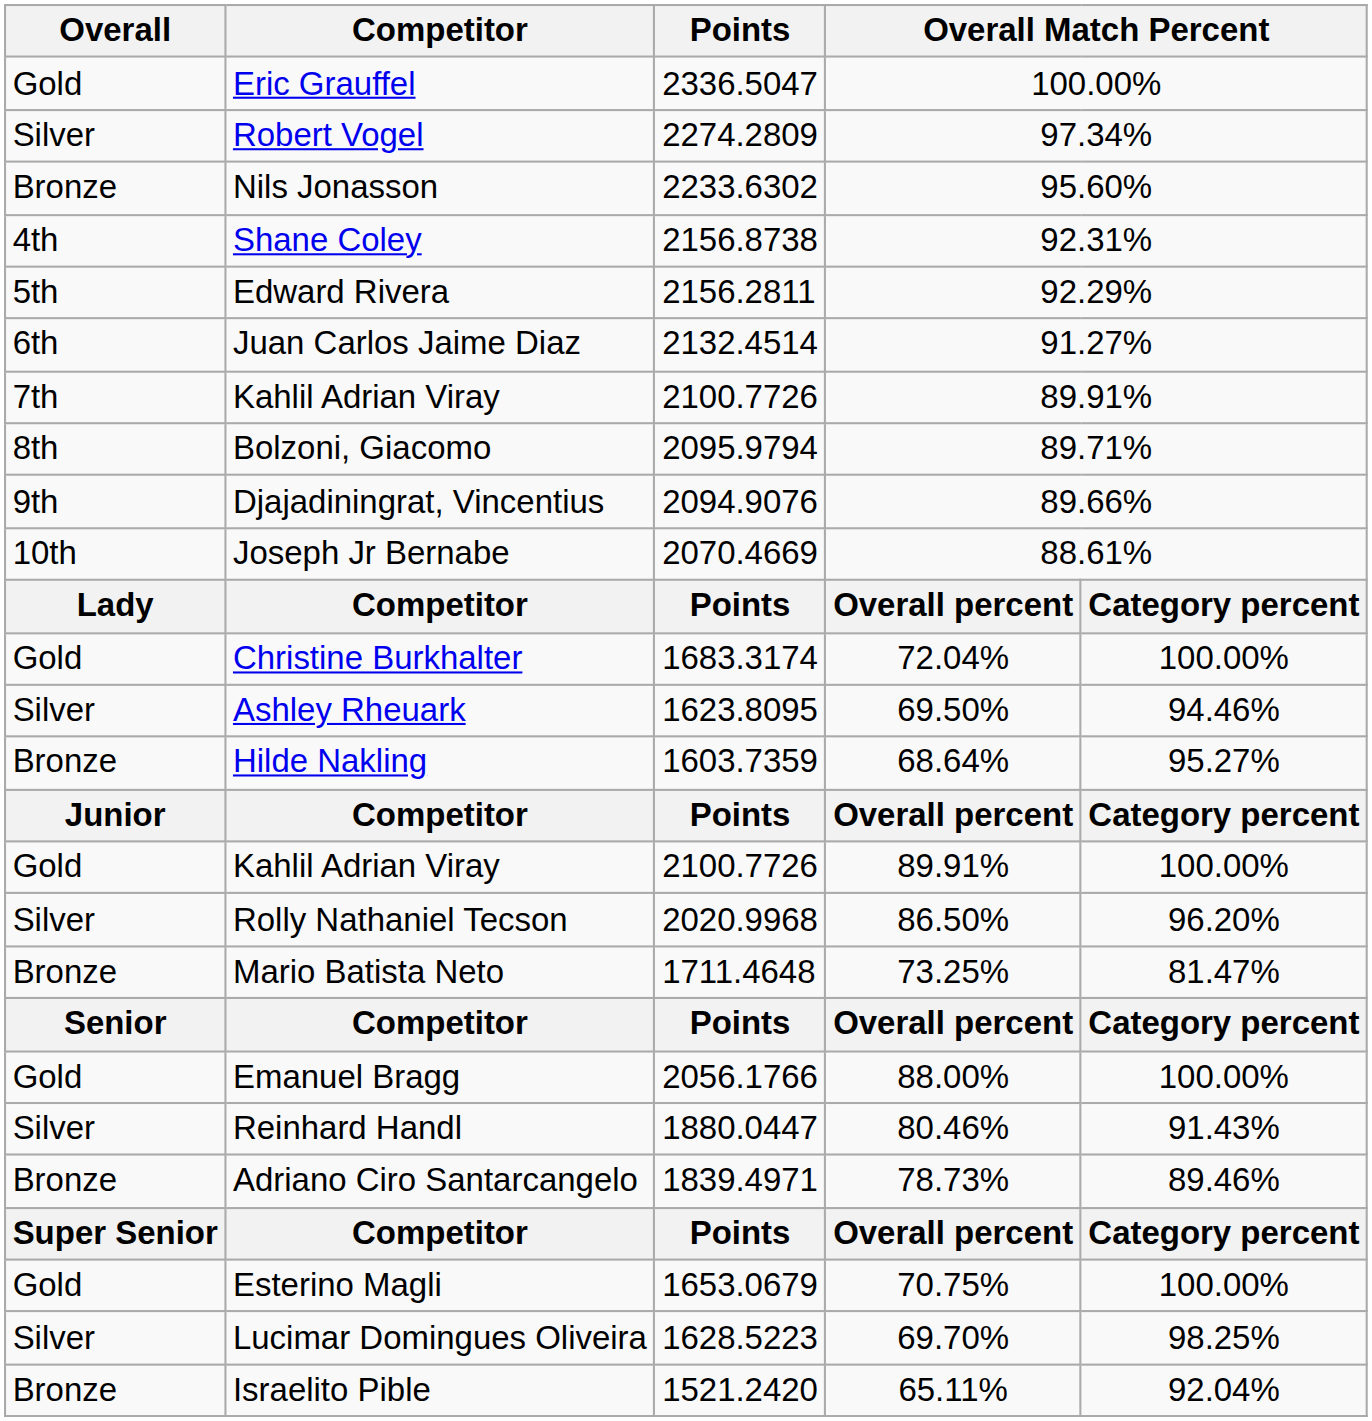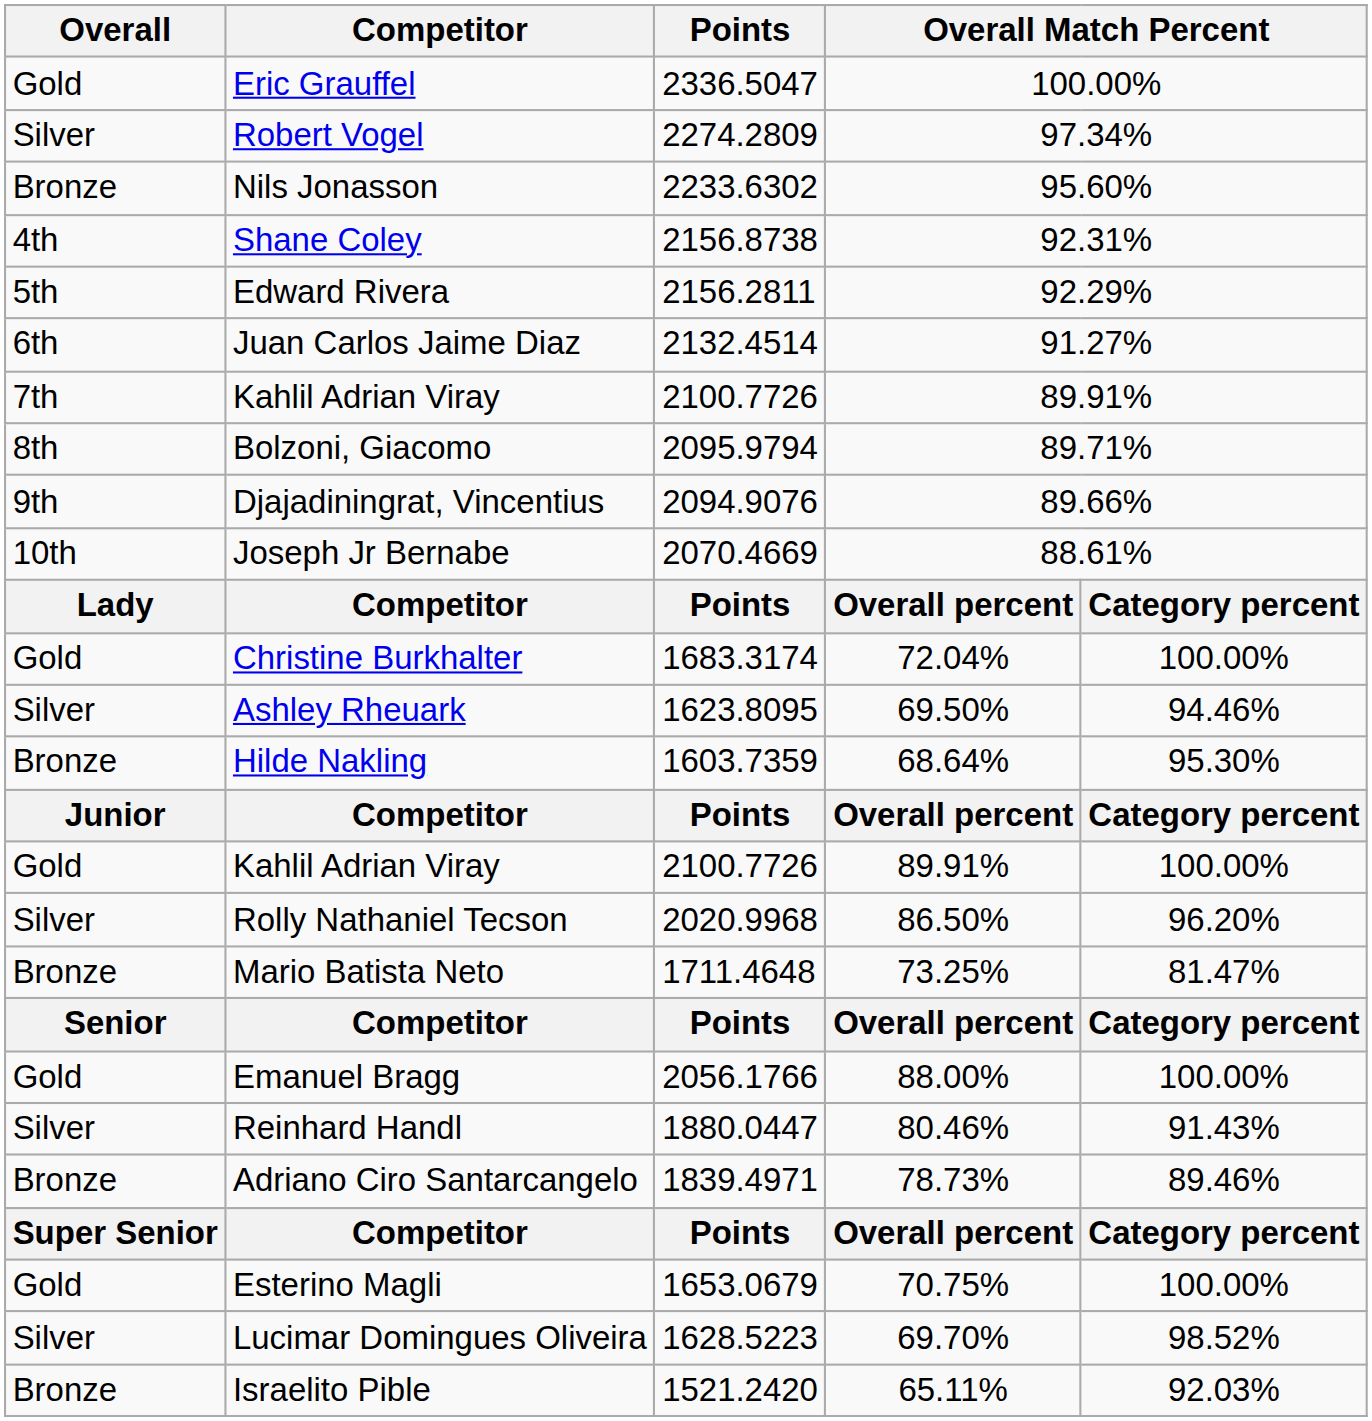 <table class="wikitable sortable" style="text-align: left;">
 <tr>
 <th>Overall</th>
 <th>Competitor</th>
 <th>Points</th>
 <th colspan="2">Overall Match Percent</th>
 </tr>
 <tr>
 <td> Gold</td>
 <td> <a href='#'>Eric Grauffel</a></td>
 <td>2336.5047</td>
 <td colspan="2" style="text-align: center;">100.00%</td>
 </tr>
 <tr>
 <td> Silver</td>
 <td> <a href='#'>Robert Vogel</a></td>
 <td>2274.2809</td>
 <td colspan="2" style="text-align: center;">97.34%</td>
 </tr>
 <tr>
 <td> Bronze</td>
 <td> Nils Jonasson</td>
 <td>2233.6302</td>
 <td colspan="2" style="text-align: center;">95.60%</td>
 </tr>
 <tr>
 <td>4th</td>
 <td> <a href='#'>Shane Coley</a></td>
 <td>2156.8738</td>
 <td colspan="2" style="text-align: center;">92.31%</td>
 </tr>
 <tr>
 <td>5th</td>
 <td> Edward Rivera</td>
 <td>2156.2811</td>
 <td colspan="2" style="text-align: center;">92.29%</td>
 </tr>
 <tr>
 <td>6th</td>
 <td> Juan Carlos Jaime Diaz</td>
 <td>2132.4514</td>
 <td colspan="2" style="text-align: center;">91.27%</td>
 </tr>
 <tr>
 <td>7th</td>
 <td> Kahlil Adrian Viray</td>
 <td>2100.7726</td>
 <td colspan="2" style="text-align: center;">89.91%</td>
 </tr>
 <tr>
 <td>8th</td>
 <td> Bolzoni, Giacomo</td>
 <td>2095.9794</td>
 <td colspan="2" style="text-align: center;">89.71%</td>
 </tr>
 <tr>
 <td>9th</td>
 <td> Djajadiningrat, Vincentius</td>
 <td>2094.9076</td>
 <td colspan="2" style="text-align: center;">89.66%</td>
 </tr>
 <tr>
 <td>10th</td>
 <td> Joseph Jr Bernabe</td>
 <td>2070.4669</td>
 <td colspan="2" style="text-align: center;">88.61%</td>
 </tr>
 <tr>
 <th>Lady</th>
 <th>Competitor</th>
 <th>Points</th>
 <th>Overall percent</th>
 <th>Category percent</th>
 </tr>
 <tr>
 <td> Gold</td>
 <td> <a href='#'>Christine Burkhalter</a></td>
 <td>1683.3174</td>
 <td style="text-align: center;">72.04%</td>
 <td style="text-align: center;">100.00%</td>
 </tr>
 <tr>
 <td> Silver</td>
 <td> <a href='#'>Ashley Rheuark</a></td>
 <td>1623.8095</td>
 <td style="text-align: center;">69.50%</td>
 <td style="text-align: center;">94.46%</td>
 </tr>
 <tr>
 <td> Bronze</td>
 <td> <a href='#'>Hilde Nakling</a></td>
 <td>1603.7359</td>
 <td style="text-align: center;">68.64%</td>
-<td style="text-align: center;">95.27%</td>
+<td style="text-align: center;">95.30%</td>
 </tr>
 <tr>
 <th>Junior</th>
 <th>Competitor</th>
 <th>Points</th>
 <th>Overall percent</th>
 <th>Category percent</th>
 </tr>
 <tr>
 <td> Gold</td>
 <td> Kahlil Adrian Viray</td>
 <td>2100.7726</td>
 <td style="text-align: center;">89.91%</td>
 <td style="text-align: center;">100.00%</td>
 </tr>
 <tr>
 <td> Silver</td>
 <td> Rolly Nathaniel Tecson</td>
 <td>2020.9968</td>
 <td style="text-align: center;">86.50%</td>
 <td style="text-align: center;">96.20%</td>
 </tr>
 <tr>
 <td> Bronze</td>
 <td> Mario Batista Neto</td>
 <td>1711.4648</td>
 <td style="text-align: center;">73.25%</td>
 <td style="text-align: center;">81.47%</td>
 </tr>
 <tr>
 <th>Senior</th>
 <th>Competitor</th>
 <th>Points</th>
 <th>Overall percent</th>
 <th>Category percent</th>
 </tr>
 <tr>
 <td> Gold</td>
 <td> Emanuel Bragg</td>
 <td>2056.1766</td>
 <td style="text-align: center;">88.00%</td>
 <td style="text-align: center;">100.00%</td>
 </tr>
 <tr>
 <td> Silver</td>
 <td> Reinhard Handl</td>
 <td>1880.0447</td>
 <td style="text-align: center;">80.46%</td>
 <td style="text-align: center;">91.43%</td>
 </tr>
 <tr>
 <td> Bronze</td>
 <td> Adriano Ciro Santarcangelo</td>
 <td>1839.4971</td>
 <td style="text-align: center;">78.73%</td>
 <td style="text-align: center;">89.46%</td>
 </tr>
 <tr>
 <th>Super Senior</th>
 <th>Competitor</th>
 <th>Points</th>
 <th>Overall percent</th>
 <th>Category percent</th>
 </tr>
 <tr>
 <td> Gold</td>
 <td> Esterino Magli</td>
 <td>1653.0679</td>
 <td style="text-align: center;">70.75%</td>
 <td style="text-align: center;">100.00%</td>
 </tr>
 <tr>
 <td> Silver</td>
 <td> Lucimar Domingues Oliveira</td>
 <td>1628.5223</td>
 <td style="text-align: center;">69.70%</td>
-<td style="text-align: center;">98.25%</td>
+<td style="text-align: center;">98.52%</td>
 </tr>
 <tr>
 <td> Bronze</td>
 <td> Israelito Pible</td>
 <td>1521.2420</td>
 <td style="text-align: center;">65.11%</td>
-<td style="text-align: center;">92.04%</td>
+<td style="text-align: center;">92.03%</td>
 </tr>
 <tr>
 </tr>
 </table>
